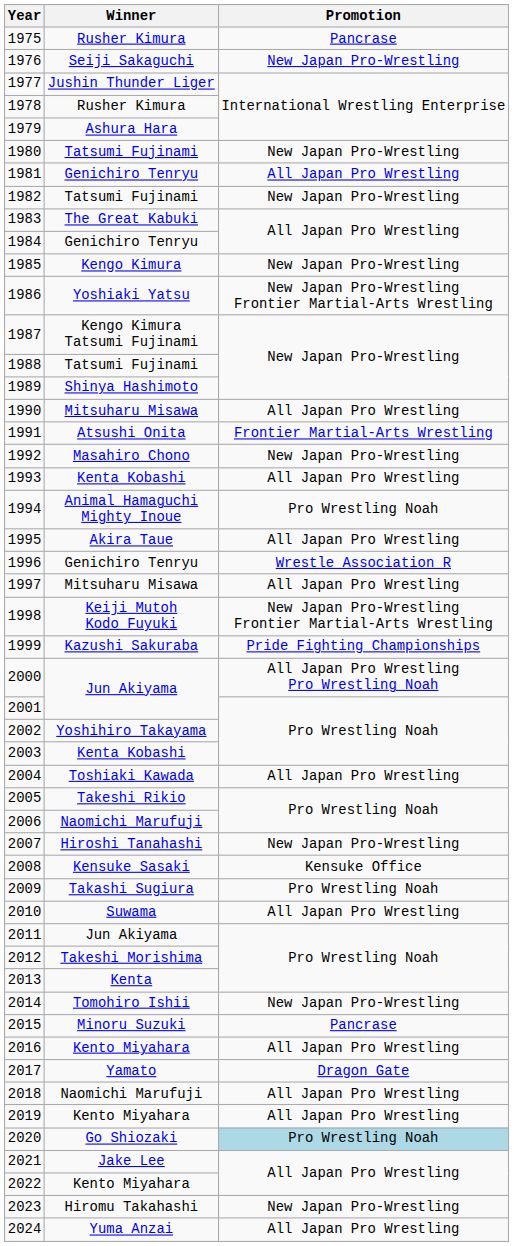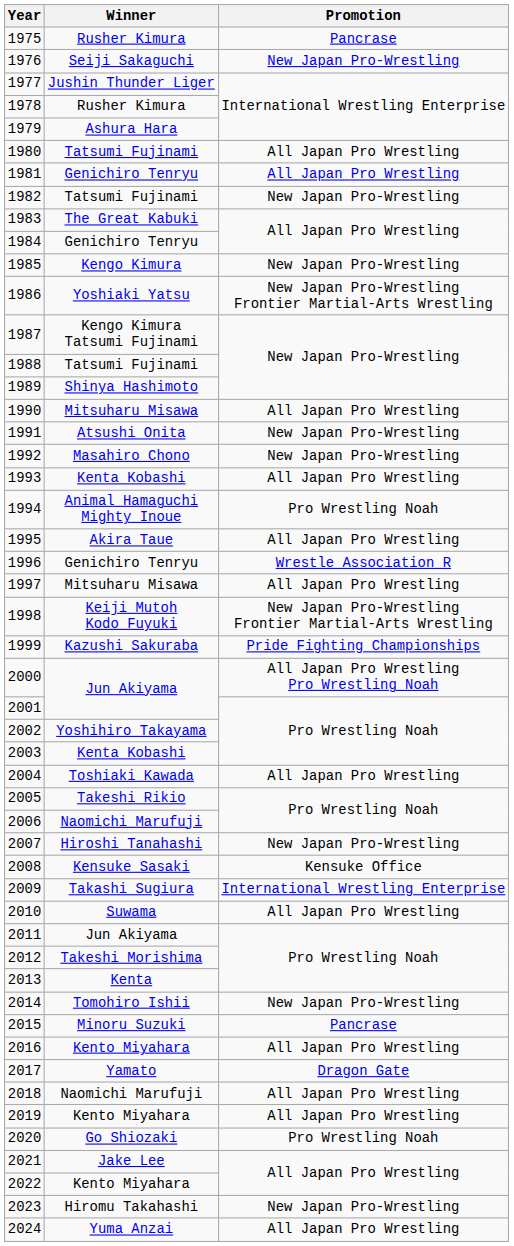 <table class="wikitable sortable" style="text-align: center">
 <tr>
 <th>Year</th>
 <th>Winner</th>
 <th>Promotion</th>
 </tr>
 <tr>
 <td>1975</td>
 <td><a href='#'>Rusher Kimura</a></td>
 <td><a href='#'>Pancrase</a></td>
 </tr>
 <tr>
 <td>1976</td>
 <td><a href='#'>Seiji Sakaguchi</a></td>
 <td><a href='#'>New Japan Pro-Wrestling</a></td>
 </tr>
 <tr>
 <td>1977</td>
 <td><a href='#'>Jushin Thunder Liger</a></td>
 <td rowspan=3>International Wrestling Enterprise</td>
 </tr>
 <tr>
 <td>1978</td>
 <td>Rusher Kimura</td>
 </tr>
 <tr>
 <td>1979</td>
 <td><a href='#'>Ashura Hara</a></td>
 </tr>
 <tr>
 <td>1980</td>
 <td><a href='#'>Tatsumi Fujinami</a></td>
-<td>New Japan Pro-Wrestling</td>
+<td>All Japan Pro Wrestling</td>
 </tr>
 <tr>
 <td>1981</td>
 <td><a href='#'>Genichiro Tenryu</a></td>
 <td><a href='#'>All Japan Pro Wrestling</a></td>
 </tr>
 <tr>
 <td>1982</td>
 <td>Tatsumi Fujinami</td>
 <td>New Japan Pro-Wrestling</td>
 </tr>
 <tr>
 <td>1983</td>
 <td><a href='#'>The Great Kabuki</a></td>
 <td rowspan=2>All Japan Pro Wrestling</td>
 </tr>
 <tr>
 <td>1984</td>
 <td>Genichiro Tenryu</td>
 </tr>
 <tr>
 <td>1985</td>
 <td><a href='#'>Kengo Kimura</a></td>
 <td>New Japan Pro-Wrestling</td>
 </tr>
 <tr>
 <td>1986</td>
 <td><a href='#'>Yoshiaki Yatsu</a></td>
 <td>New Japan Pro-Wrestling<br>Frontier Martial-Arts Wrestling</td>
 </tr>
 <tr>
 <td>1987</td>
 <td>Kengo Kimura<br>Tatsumi Fujinami</td>
 <td rowspan=3>New Japan Pro-Wrestling</td>
 </tr>
 <tr>
 <td>1988</td>
 <td>Tatsumi Fujinami</td>
 </tr>
 <tr>
 <td>1989</td>
 <td><a href='#'>Shinya Hashimoto</a></td>
 </tr>
 <tr>
 <td>1990</td>
 <td><a href='#'>Mitsuharu Misawa</a></td>
 <td>All Japan Pro Wrestling</td>
 </tr>
 <tr>
 <td>1991</td>
 <td><a href='#'>Atsushi Onita</a></td>
-<td><a href='#'>Frontier Martial-Arts Wrestling</a></td>
+<td>New Japan Pro-Wrestling</td>
 </tr>
 <tr>
 <td>1992</td>
 <td><a href='#'>Masahiro Chono</a></td>
 <td>New Japan Pro-Wrestling</td>
 </tr>
 <tr>
 <td>1993</td>
 <td><a href='#'>Kenta Kobashi</a></td>
 <td>All Japan Pro Wrestling</td>
 </tr>
 <tr>
 <td>1994</td>
 <td><a href='#'>Animal Hamaguchi</a><br><a href='#'>Mighty Inoue</a></td>
 <td>Pro Wrestling Noah</td>
 </tr>
 <tr>
 <td>1995</td>
 <td><a href='#'>Akira Taue</a></td>
 <td>All Japan Pro Wrestling</td>
 </tr>
 <tr>
 <td>1996</td>
 <td>Genichiro Tenryu</td>
 <td><a href='#'>Wrestle Association R</a></td>
 </tr>
 <tr>
 <td>1997</td>
 <td>Mitsuharu Misawa</td>
 <td>All Japan Pro Wrestling</td>
 </tr>
 <tr>
 <td>1998</td>
 <td><a href='#'>Keiji Mutoh</a><br><a href='#'>Kodo Fuyuki</a></td>
 <td>New Japan Pro-Wrestling<br>Frontier Martial-Arts Wrestling</td>
 </tr>
 <tr>
 <td>1999</td>
 <td><a href='#'>Kazushi Sakuraba</a></td>
 <td><a href='#'>Pride Fighting Championships</a></td>
 </tr>
 <tr>
 <td>2000</td>
 <td rowspan=2><a href='#'>Jun Akiyama</a></td>
 <td>All Japan Pro Wrestling<br><a href='#'>Pro Wrestling Noah</a></td>
 </tr>
 <tr>
 <td>2001</td>
 <td rowspan=3>Pro Wrestling Noah</td>
 </tr>
 <tr>
 <td>2002</td>
 <td><a href='#'>Yoshihiro Takayama</a></td>
 </tr>
 <tr>
 <td>2003</td>
 <td><a href='#'>Kenta Kobashi</a></td>
 </tr>
 <tr>
 <td>2004</td>
 <td><a href='#'>Toshiaki Kawada</a></td>
 <td>All Japan Pro Wrestling</td>
 </tr>
 <tr>
 <td>2005</td>
 <td><a href='#'>Takeshi Rikio</a></td>
 <td rowspan=2>Pro Wrestling Noah</td>
 </tr>
 <tr>
 <td>2006</td>
 <td><a href='#'>Naomichi Marufuji</a></td>
 </tr>
 <tr>
 <td>2007</td>
 <td><a href='#'>Hiroshi Tanahashi</a></td>
 <td>New Japan Pro-Wrestling</td>
 </tr>
 <tr>
 <td>2008</td>
 <td><a href='#'>Kensuke Sasaki</a></td>
 <td>Kensuke Office</td>
 </tr>
 <tr>
 <td>2009</td>
 <td><a href='#'>Takashi Sugiura</a></td>
-<td>Pro Wrestling Noah</td>
+<td><a href='#'>International Wrestling Enterprise</a></td>
 </tr>
 <tr>
 <td>2010</td>
 <td><a href='#'>Suwama</a></td>
 <td>All Japan Pro Wrestling</td>
 </tr>
 <tr>
 <td>2011</td>
 <td>Jun Akiyama</td>
 <td rowspan=3>Pro Wrestling Noah</td>
 </tr>
 <tr>
 <td>2012</td>
 <td><a href='#'>Takeshi Morishima</a></td>
 </tr>
 <tr>
 <td>2013</td>
 <td><a href='#'>Kenta</a></td>
 </tr>
 <tr>
 <td>2014</td>
 <td><a href='#'>Tomohiro Ishii</a></td>
 <td>New Japan Pro-Wrestling</td>
 </tr>
 <tr>
 <td>2015</td>
 <td><a href='#'>Minoru Suzuki</a></td>
 <td><a href='#'>Pancrase</a></td>
 </tr>
 <tr>
 <td>2016</td>
 <td><a href='#'>Kento Miyahara</a></td>
 <td>All Japan Pro Wrestling</td>
 </tr>
 <tr>
 <td>2017</td>
 <td><a href='#'>Yamato</a></td>
 <td><a href='#'>Dragon Gate</a></td>
 </tr>
 <tr>
 <td>2018</td>
 <td>Naomichi Marufuji</td>
 <td>All Japan Pro Wrestling</td>
 </tr>
 <tr>
 <td>2019</td>
 <td>Kento Miyahara</td>
 <td>All Japan Pro Wrestling</td>
 </tr>
 <tr>
 <td>2020</td>
 <td><a href='#'>Go Shiozaki</a></td>
-<td style="background: lightblue;">Pro Wrestling Noah</td>
+<td>Pro Wrestling Noah</td>
 </tr>
 <tr>
 <td>2021</td>
 <td><a href='#'>Jake Lee</a></td>
 <td rowspan=2>All Japan Pro Wrestling</td>
 </tr>
 <tr>
 <td>2022</td>
 <td>Kento Miyahara</td>
 </tr>
 <tr>
 <td>2023</td>
 <td>Hiromu Takahashi</td>
 <td>New Japan Pro-Wrestling</td>
 </tr>
 <tr>
 <td>2024</td>
 <td><a href='#'>Yuma Anzai</a></td>
 <td>All Japan Pro Wrestling</td>
 </tr>
 </table>
